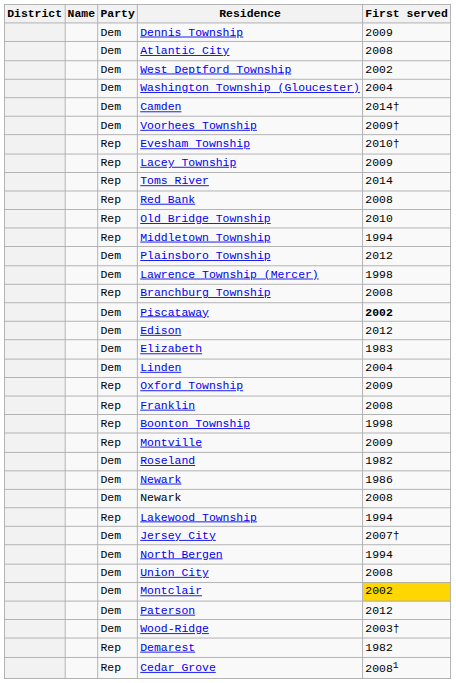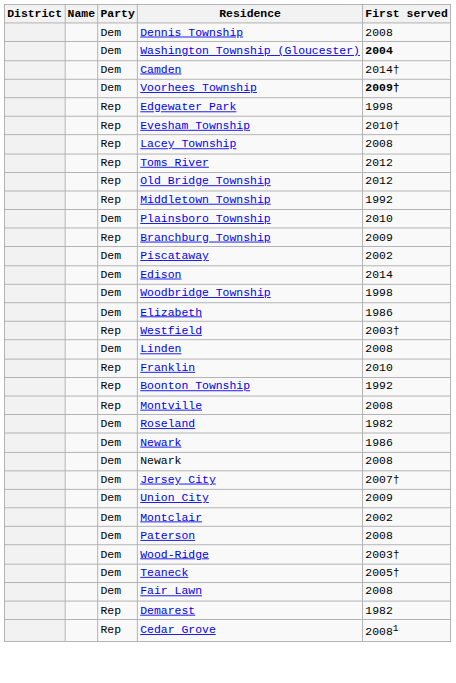 <table class="wikitable sortable">
 <tr>
 <th>District</th>
 <th>Name</th>
 <th>Party</th>
 <th>Residence</th>
 <th>First served</th>
 </tr>
 <tr>
 <th></th>
 <td></td>
 <td>Dem</td>
 <td><a href='#'>Dennis Township</a></td>
-<td>2009</td>
-</tr>
-<tr>
-<th></th>
-<td></td>
-<td>Dem</td>
-<td><a href='#'>Atlantic City</a></td>
 <td>2008</td>
 </tr>
 <tr>
 <th></th>
 <td></td>
 <td>Dem</td>
-<td><a href='#'>West Deptford Township</a></td>
-<td>2002</td>
-</tr>
-<tr>
-<th></th>
-<td></td>
-<td>Dem</td>
 <td><a href='#'>Washington Township (Gloucester)</a></td>
-<td>2004</td>
+<td><strong>2004</strong></td>
 </tr>
 <tr>
 <th></th>
 <td></td>
 <td>Dem</td>
 <td><a href='#'>Camden</a></td>
 <td>2014†</td>
 </tr>
 <tr>
 <th></th>
 <td></td>
 <td>Dem</td>
 <td><a href='#'>Voorhees Township</a></td>
-<td>2009†</td>
+<td><strong>2009†</strong></td>
+</tr>
+<tr>
+<th></th>
+<td></td>
+<td>Rep</td>
+<td><a href='#'>Edgewater Park</a></td>
+<td>1998</td>
 </tr>
 <tr>
 <th></th>
 <td></td>
 <td>Rep</td>
 <td><a href='#'>Evesham Township</a></td>
 <td>2010†</td>
 </tr>
 <tr>
 <th></th>
 <td></td>
 <td>Rep</td>
 <td><a href='#'>Lacey Township</a></td>
-<td>2009</td>
+<td>2008</td>
 </tr>
 <tr>
 <th></th>
 <td></td>
 <td>Rep</td>
 <td><a href='#'>Toms River</a></td>
+<td>2012</td>
+</tr>
+<tr>
+<th></th>
+<td></td>
+<td>Rep</td>
+<td><a href='#'>Old Bridge Township</a></td>
+<td>2012</td>
+</tr>
+<tr>
+<th></th>
+<td></td>
+<td>Rep</td>
+<td><a href='#'>Middletown Township</a></td>
+<td>1992</td>
+</tr>
+<tr>
+<th></th>
+<td></td>
+<td>Dem</td>
+<td><a href='#'>Plainsboro Township</a></td>
+<td>2010</td>
+</tr>
+<tr>
+<th></th>
+<td></td>
+<td>Rep</td>
+<td><a href='#'>Branchburg Township</a></td>
+<td>2009</td>
+</tr>
+<tr>
+<th></th>
+<td></td>
+<td>Dem</td>
+<td><a href='#'>Piscataway</a></td>
+<td>2002</td>
+</tr>
+<tr>
+<th></th>
+<td></td>
+<td>Dem</td>
+<td><a href='#'>Edison</a></td>
 <td>2014</td>
 </tr>
 <tr>
 <th></th>
 <td></td>
+<td>Dem</td>
+<td><a href='#'>Woodbridge Township</a></td>
+<td>1998</td>
+</tr>
+<tr>
+<th></th>
+<td></td>
+<td>Dem</td>
+<td><a href='#'>Elizabeth</a></td>
+<td>1986</td>
+</tr>
+<tr>
+<th></th>
+<td></td>
 <td>Rep</td>
-<td><a href='#'>Red Bank</a></td>
+<td><a href='#'>Westfield</a></td>
+<td>2003†</td>
+</tr>
+<tr>
+<th></th>
+<td></td>
+<td>Dem</td>
+<td><a href='#'>Linden</a></td>
 <td>2008</td>
 </tr>
 <tr>
 <th></th>
 <td></td>
 <td>Rep</td>
-<td><a href='#'>Old Bridge Township</a></td>
+<td><a href='#'>Franklin</a></td>
 <td>2010</td>
 </tr>
 <tr>
 <th></th>
 <td></td>
 <td>Rep</td>
-<td><a href='#'>Middletown Township</a></td>
-<td>1994</td>
-</tr>
-<tr>
-<th></th>
-<td></td>
-<td>Dem</td>
-<td><a href='#'>Plainsboro Township</a></td>
-<td>2012</td>
-</tr>
-<tr>
-<th></th>
-<td></td>
-<td>Dem</td>
-<td><a href='#'>Lawrence Township (Mercer)</a></td>
-<td>1998</td>
-</tr>
-<tr>
-<th></th>
-<td></td>
-<td>Rep</td>
-<td><a href='#'>Branchburg Township</a></td>
-<td>2008</td>
-</tr>
-<tr>
-<th></th>
-<td></td>
-<td>Dem</td>
-<td><a href='#'>Piscataway</a></td>
-<td><strong>2002</strong></td>
-</tr>
-<tr>
-<th></th>
-<td></td>
-<td>Dem</td>
-<td><a href='#'>Edison</a></td>
-<td>2012</td>
-</tr>
-<tr>
-<th></th>
-<td></td>
-<td>Dem</td>
-<td><a href='#'>Elizabeth</a></td>
-<td>1983</td>
-</tr>
-<tr>
-<th></th>
-<td></td>
-<td>Dem</td>
-<td><a href='#'>Linden</a></td>
-<td>2004</td>
-</tr>
-<tr>
-<th></th>
-<td></td>
-<td>Rep</td>
-<td><a href='#'>Oxford Township</a></td>
-<td>2009</td>
-</tr>
-<tr>
-<th></th>
-<td></td>
-<td>Rep</td>
-<td><a href='#'>Franklin</a></td>
-<td>2008</td>
-</tr>
-<tr>
-<th></th>
-<td></td>
-<td>Rep</td>
 <td><a href='#'>Boonton Township</a></td>
-<td>1998</td>
+<td>1992</td>
 </tr>
 <tr>
 <th></th>
 <td></td>
 <td>Rep</td>
 <td><a href='#'>Montville</a></td>
-<td>2009</td>
+<td>2008</td>
 </tr>
 <tr>
 <th></th>
 <td></td>
 <td>Dem</td>
 <td><a href='#'>Roseland</a></td>
 <td>1982</td>
 </tr>
 <tr>
 <th></th>
 <td></td>
 <td>Dem</td>
 <td><a href='#'>Newark</a></td>
 <td>1986</td>
 </tr>
 <tr>
 <th></th>
 <td></td>
 <td>Dem</td>
 <td>Newark</td>
 <td>2008</td>
 </tr>
 <tr>
 <th></th>
 <td></td>
-<td>Rep</td>
-<td><a href='#'>Lakewood Township</a></td>
-<td>1994</td>
-</tr>
-<tr>
-<th></th>
-<td></td>
 <td>Dem</td>
 <td><a href='#'>Jersey City</a></td>
 <td>2007†</td>
 </tr>
 <tr>
 <th></th>
 <td></td>
 <td>Dem</td>
-<td><a href='#'>North Bergen</a></td>
-<td>1994</td>
-</tr>
-<tr>
-<th></th>
-<td></td>
-<td>Dem</td>
 <td><a href='#'>Union City</a></td>
-<td>2008</td>
+<td>2009</td>
 </tr>
 <tr>
 <th></th>
 <td></td>
 <td>Dem</td>
 <td><a href='#'>Montclair</a></td>
-<td style="background: gold;">2002</td>
+<td>2002</td>
 </tr>
 <tr>
 <th></th>
 <td></td>
 <td>Dem</td>
 <td><a href='#'>Paterson</a></td>
-<td>2012</td>
+<td>2008</td>
 </tr>
 <tr>
 <th></th>
 <td></td>
 <td>Dem</td>
 <td><a href='#'>Wood-Ridge</a></td>
 <td>2003†</td>
+</tr>
+<tr>
+<th></th>
+<td></td>
+<td>Dem</td>
+<td><a href='#'>Teaneck</a></td>
+<td>2005†</td>
+</tr>
+<tr>
+<th></th>
+<td></td>
+<td>Dem</td>
+<td><a href='#'>Fair Lawn</a></td>
+<td>2008</td>
 </tr>
 <tr>
 <th></th>
 <td></td>
 <td>Rep</td>
 <td><a href='#'>Demarest</a></td>
 <td>1982</td>
 </tr>
 <tr>
 <th></th>
 <td></td>
 <td>Rep</td>
 <td><a href='#'>Cedar Grove</a></td>
 <td>2008<sup>1</sup></td>
 </tr>
 </table>
